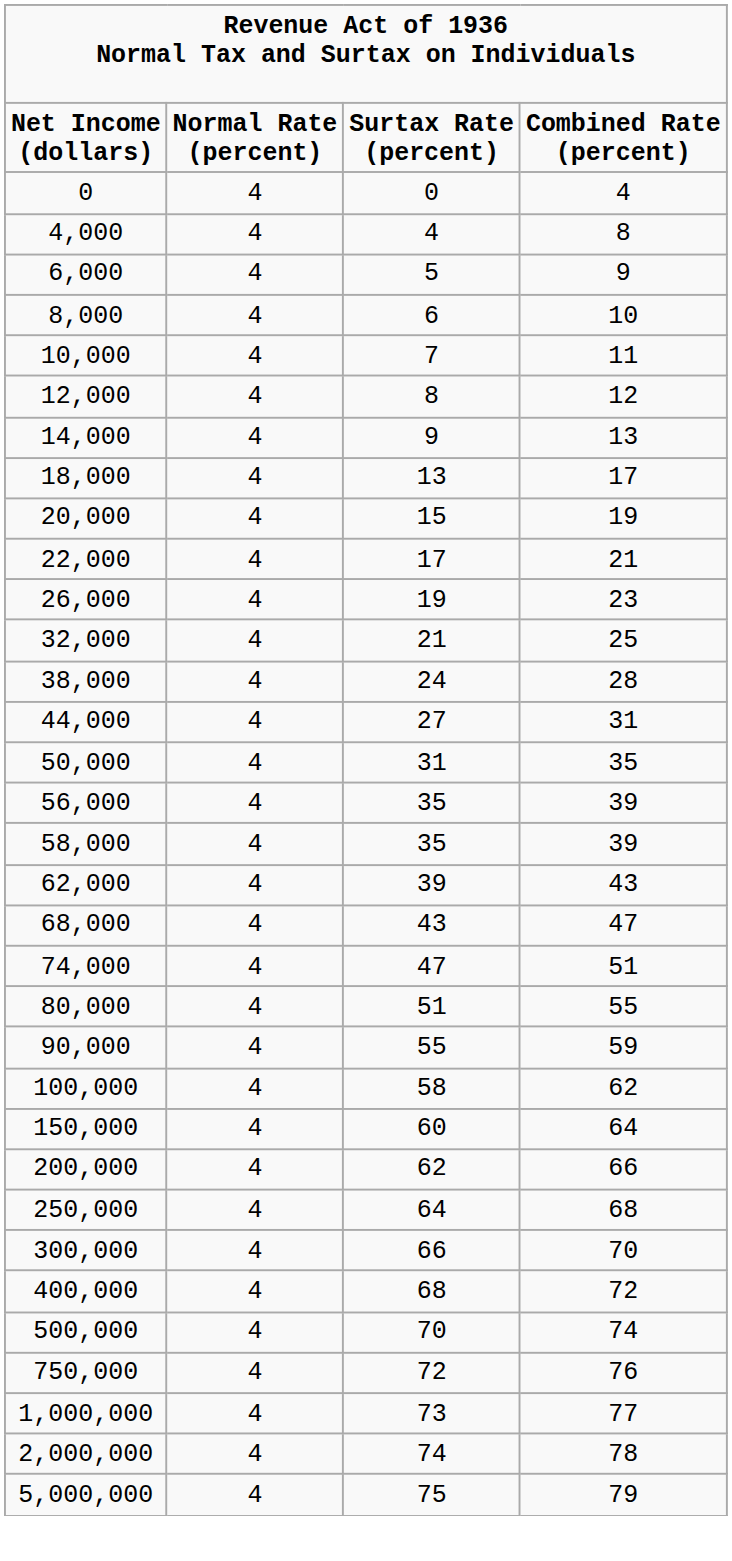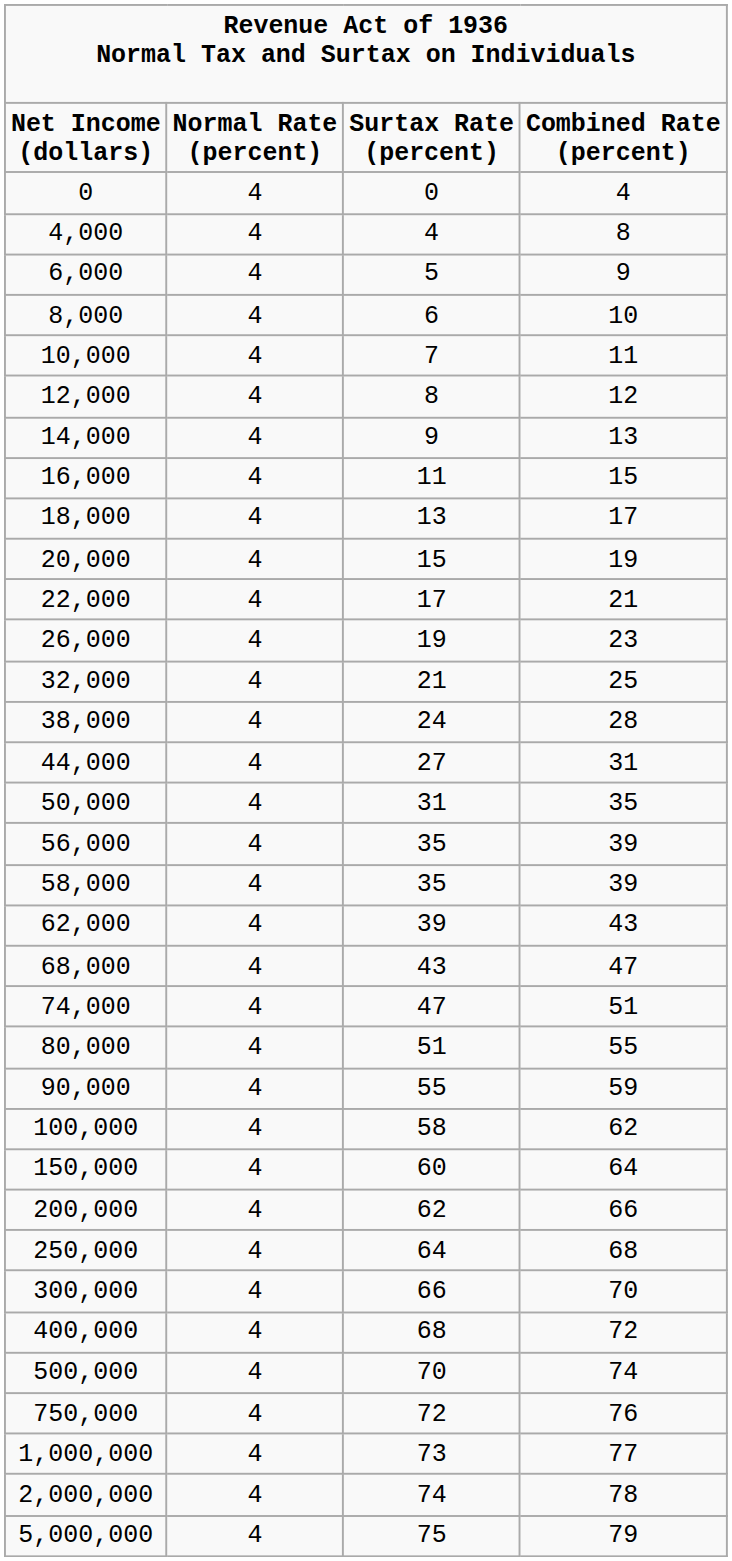 <table class="wikitable" style="text-align:center;">
 <tr>
 <td colspan="4"><strong>Revenue Act of 1936<br>Normal Tax and Surtax on Individuals</strong><br><br> </td>
 </tr>
 <tr>
 <td><strong>Net Income<br>(dollars)</strong></td>
 <td><strong>Normal Rate<br>(percent)</strong></td>
 <td><strong>Surtax Rate<br>(percent)</strong></td>
 <td><strong>Combined Rate<br>(percent)</strong></td>
 </tr>
 <tr>
 <td>0</td>
 <td>4</td>
 <td>0</td>
 <td>4</td>
 </tr>
 <tr>
 <td>4,000</td>
 <td>4</td>
 <td>4</td>
 <td>8</td>
 </tr>
 <tr>
 <td>6,000</td>
 <td>4</td>
 <td>5</td>
 <td>9</td>
 </tr>
 <tr>
 <td>8,000</td>
 <td>4</td>
 <td>6</td>
 <td>10</td>
 </tr>
 <tr>
 <td>10,000</td>
 <td>4</td>
 <td>7</td>
 <td>11</td>
 </tr>
 <tr>
 <td>12,000</td>
 <td>4</td>
 <td>8</td>
 <td>12</td>
 </tr>
 <tr>
 <td>14,000</td>
 <td>4</td>
 <td>9</td>
 <td>13</td>
+</tr>
+<tr>
+<td>16,000</td>
+<td>4</td>
+<td>11</td>
+<td>15</td>
 </tr>
 <tr>
 <td>18,000</td>
 <td>4</td>
 <td>13</td>
 <td>17</td>
 </tr>
 <tr>
 <td>20,000</td>
 <td>4</td>
 <td>15</td>
 <td>19</td>
 </tr>
 <tr>
 <td>22,000</td>
 <td>4</td>
 <td>17</td>
 <td>21</td>
 </tr>
 <tr>
 <td>26,000</td>
 <td>4</td>
 <td>19</td>
 <td>23</td>
 </tr>
 <tr>
 <td>32,000</td>
 <td>4</td>
 <td>21</td>
 <td>25</td>
 </tr>
 <tr>
 <td>38,000</td>
 <td>4</td>
 <td>24</td>
 <td>28</td>
 </tr>
 <tr>
 <td>44,000</td>
 <td>4</td>
 <td>27</td>
 <td>31</td>
 </tr>
 <tr>
 <td>50,000</td>
 <td>4</td>
 <td>31</td>
 <td>35</td>
 </tr>
 <tr>
 <td>56,000</td>
 <td>4</td>
 <td>35</td>
 <td>39</td>
 </tr>
 <tr>
 <td>58,000</td>
 <td>4</td>
 <td>35</td>
 <td>39</td>
 </tr>
 <tr>
 <td>62,000</td>
 <td>4</td>
 <td>39</td>
 <td>43</td>
 </tr>
 <tr>
 <td>68,000</td>
 <td>4</td>
 <td>43</td>
 <td>47</td>
 </tr>
 <tr>
 <td>74,000</td>
 <td>4</td>
 <td>47</td>
 <td>51</td>
 </tr>
 <tr>
 <td>80,000</td>
 <td>4</td>
 <td>51</td>
 <td>55</td>
 </tr>
 <tr>
 <td>90,000</td>
 <td>4</td>
 <td>55</td>
 <td>59</td>
 </tr>
 <tr>
 <td>100,000</td>
 <td>4</td>
 <td>58</td>
 <td>62</td>
 </tr>
 <tr>
 <td>150,000</td>
 <td>4</td>
 <td>60</td>
 <td>64</td>
 </tr>
 <tr>
 <td>200,000</td>
 <td>4</td>
 <td>62</td>
 <td>66</td>
 </tr>
 <tr>
 <td>250,000</td>
 <td>4</td>
 <td>64</td>
 <td>68</td>
 </tr>
 <tr>
 <td>300,000</td>
 <td>4</td>
 <td>66</td>
 <td>70</td>
 </tr>
 <tr>
 <td>400,000</td>
 <td>4</td>
 <td>68</td>
 <td>72</td>
 </tr>
 <tr>
 <td>500,000</td>
 <td>4</td>
 <td>70</td>
 <td>74</td>
 </tr>
 <tr>
 <td>750,000</td>
 <td>4</td>
 <td>72</td>
 <td>76</td>
 </tr>
 <tr>
 <td>1,000,000</td>
 <td>4</td>
 <td>73</td>
 <td>77</td>
 </tr>
 <tr>
 <td>2,000,000</td>
 <td>4</td>
 <td>74</td>
 <td>78</td>
 </tr>
 <tr>
 <td>5,000,000</td>
 <td>4</td>
 <td>75</td>
 <td>79</td>
 </tr>
 </table>
